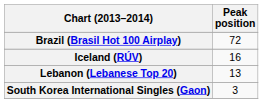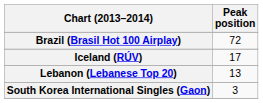 <table class="wikitable sortable plainrowheaders" style="text-align:center">
 <tr>
 <th scope="col">Chart (2013–2014)</th>
 <th scope="col">Peak<br>position</th>
 </tr>
 <tr>
 </tr>
 <tr>
 </tr>
 <tr>
 </tr>
 <tr>
 <th scope="row">Brazil (<a href='#'>Brasil Hot 100 Airplay</a>)</th>
 <td>72</td>
 </tr>
 <tr>
 </tr>
 <tr>
 </tr>
 <tr>
 <th scope="row">Iceland (<a href='#'>RÚV</a>)</th>
-<td>16</td>
+<td>17</td>
 </tr>
 <tr>
 </tr>
 <tr>
 <th scope="row">Lebanon (<a href='#'>Lebanese Top 20</a>)</th>
 <td>13</td>
 </tr>
 <tr>
 </tr>
 <tr>
 </tr>
 <tr>
 </tr>
 <tr>
 <th scope="row">South Korea International Singles (<a href='#'>Gaon</a>)</th>
 <td>3</td>
 </tr>
 <tr>
 </tr>
 <tr>
 </tr>
 <tr>
 </tr>
 </table>
